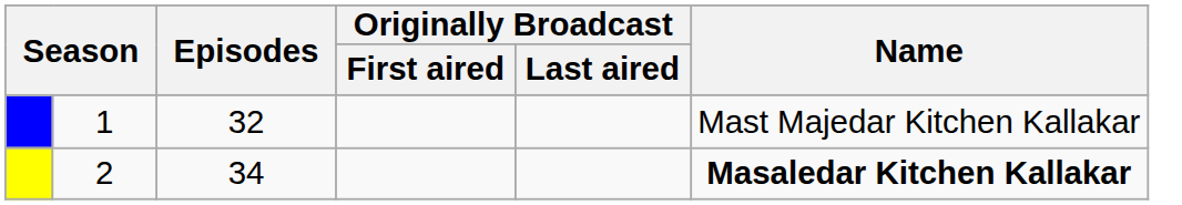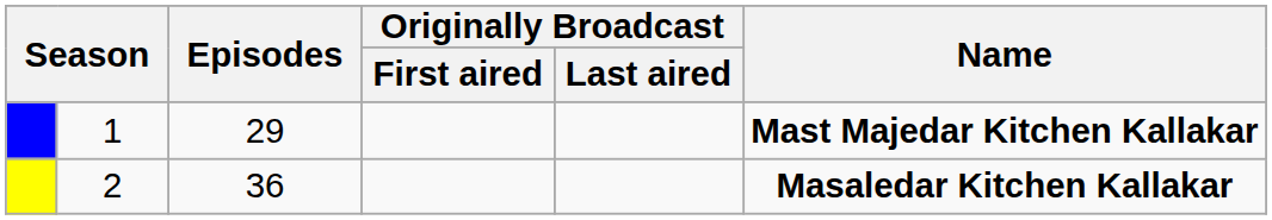 <table class="wikitable" style="text-align:center">
 <tr>
 <th style="padding: 0 8px" colspan="2" rowspan="2">Season</th>
 <th style="padding: 0 8px" rowspan="2">Episodes</th>
 <th style="padding: 0 8px" colspan="2">Originally Broadcast</th>
 <th style="padding: 0 8px" rowspan="2">Name</th>
 </tr>
 <tr>
 <th style="padding: 1 8px">First aired</th>
 <th style="padding: 1 8px">Last aired</th>
 </tr>
 <tr>
 <td style="background:Blue"></td>
 <td align="center">1</td>
-<td align="center">32</td>
+<td align="center">29</td>
 <td align="center"></td>
 <td align="center"></td>
-<td align="center">Mast Majedar Kitchen Kallakar</td>
+<td align="center"><strong>Mast Majedar Kitchen Kallakar</strong></td>
 </tr>
 <tr>
 <td style="background:Yellow"></td>
 <td align="center">2</td>
-<td align="center">34</td>
+<td align="center">36</td>
 <td align="center"></td>
 <td align="center"></td>
 <td align="center"><strong>Masaledar Kitchen Kallakar</strong></td>
 </tr>
 </table>
